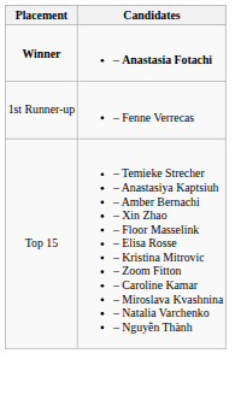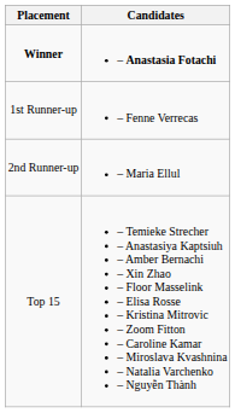 <table class="wikitable sortable" style="font-size: 90%;" border="2" cellpadding="4" background: #f9f9f9;>
 <tr bgcolor="#CCCCCC" align="center">
 <th>Placement</th>
 <th>Candidates</th>
 </tr>
 <tr>
 <td align="center"><strong>Winner</strong></td>
 <td><br><ul><li> – <strong>Anastasia Fotachi</strong></li></ul></td>
 </tr>
 <tr>
 <td align="center">1st Runner-up</td>
 <td><br><ul><li> – Fenne Verrecas</li></ul></td>
 </tr>
 <tr>
+<td align="center">2nd Runner-up</td>
+<td><br><ul><li> – Maria Ellul</li></ul></td>
+</tr>
+<tr>
 <td align="center">Top 15</td>
 <td><br><ul><li> – Temieke Strecher</li><li> – Anastasiya Kaptsiuh</li><li> – Amber Bernachi</li><li> – Xin Zhao</li><li> – Floor Masselink</li><li> – Elisa Rosse</li><li> – Kristina Mitrovic</li><li> – Zoom Fitton</li><li> – Caroline Kamar</li><li> – Miroslava Kvashnina</li><li> – Natalia Varchenko</li><li> – Nguyễn Thành</li></ul></td>
 </tr>
 </table>
